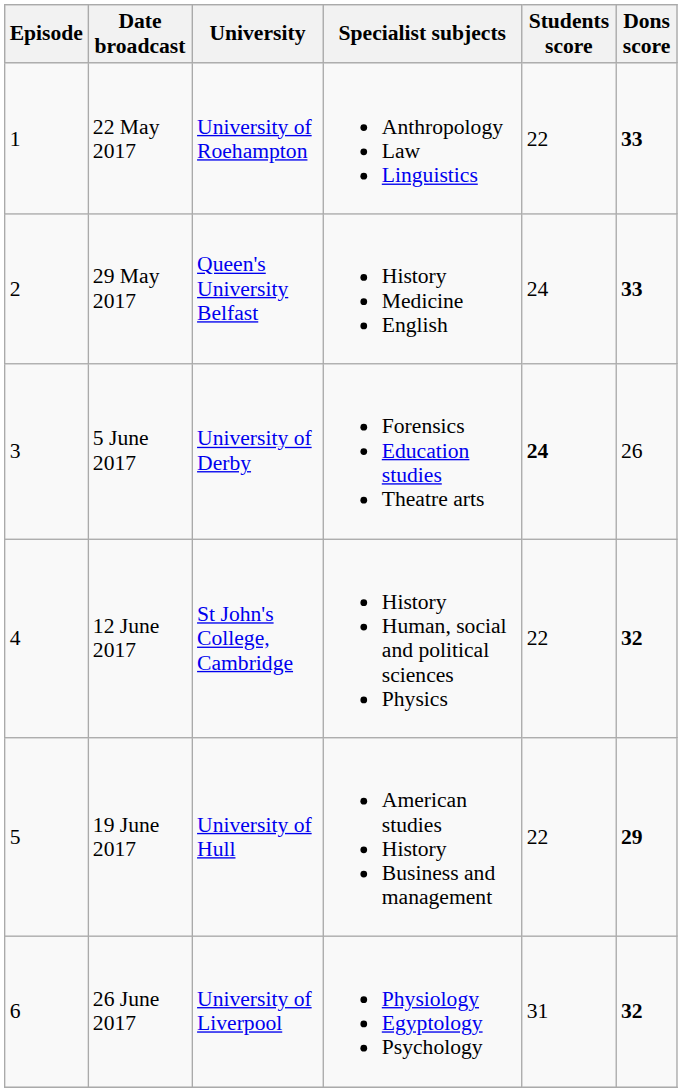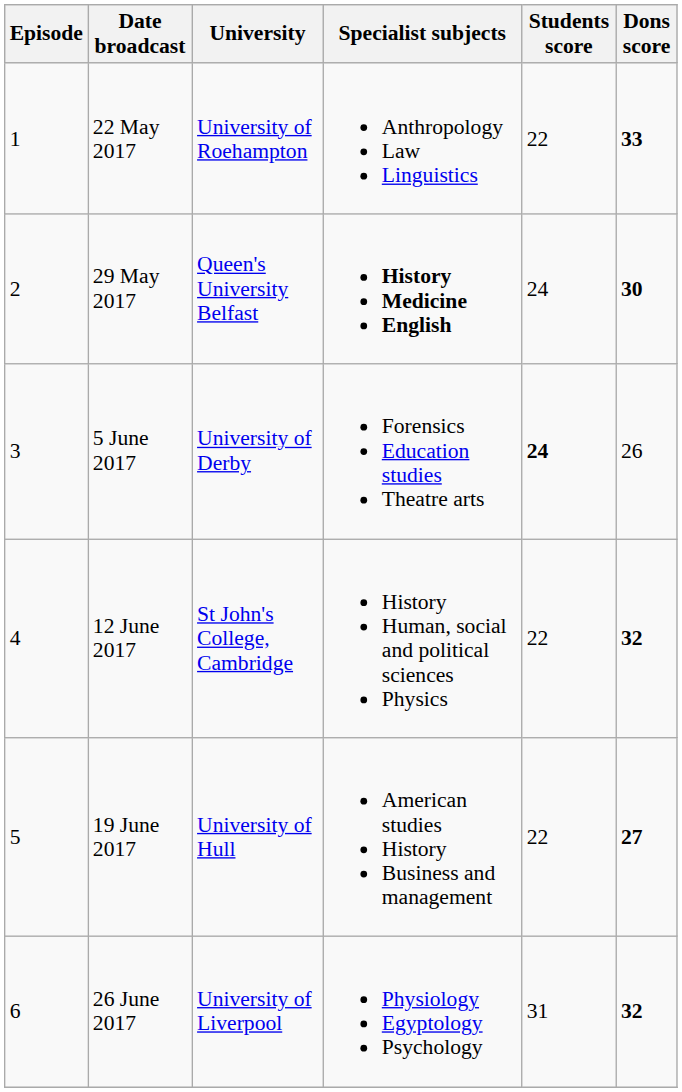 <table class="wikitable" width="80%">
 <tr bgcolor="#cccccc">
 <th>Episode</th>
 <th>Date broadcast</th>
 <th>University</th>
 <th>Specialist subjects</th>
 <th>Students score</th>
 <th>Dons score</th>
 </tr>
 <tr>
 <td>1</td>
 <td>22 May 2017</td>
 <td><a href='#'>University of Roehampton</a></td>
 <td><br><ul><li>Anthropology</li><li>Law</li><li><a href='#'>Linguistics</a></li></ul></td>
 <td>22</td>
 <td><strong>33</strong></td>
 </tr>
 <tr>
 <td>2</td>
 <td>29 May 2017</td>
 <td><a href='#'>Queen's University Belfast</a></td>
-<td><br><ul><li>History</li><li>Medicine</li><li>English</li></ul></td>
+<td><strong><br><ul><li>History</li><li>Medicine</li><li>English</li></ul></strong></td>
 <td>24</td>
-<td><strong>33</strong></td>
+<td><strong>30</strong></td>
 </tr>
 <tr>
 <td>3</td>
 <td>5 June 2017</td>
 <td><a href='#'>University of Derby</a></td>
 <td><br><ul><li>Forensics</li><li><a href='#'>Education studies</a></li><li>Theatre arts</li></ul></td>
 <td><strong>24</strong></td>
 <td>26</td>
 </tr>
 <tr>
 <td>4</td>
 <td>12 June 2017</td>
 <td><a href='#'>St John's College, Cambridge</a></td>
 <td><br><ul><li>History</li><li>Human, social and political sciences</li><li>Physics</li></ul></td>
 <td>22</td>
 <td><strong>32</strong></td>
 </tr>
 <tr>
 <td>5</td>
 <td>19 June 2017</td>
 <td><a href='#'>University of Hull</a></td>
 <td><br><ul><li>American studies</li><li>History</li><li>Business and management</li></ul></td>
 <td>22</td>
-<td><strong>29</strong></td>
+<td><strong>27</strong></td>
 </tr>
 <tr>
 <td>6</td>
 <td>26 June 2017</td>
 <td><a href='#'>University of Liverpool</a></td>
 <td><br><ul><li><a href='#'>Physiology</a></li><li><a href='#'>Egyptology</a></li><li>Psychology</li></ul></td>
 <td>31</td>
 <td><strong>32</strong></td>
 </tr>
 <tr>
 </tr>
 </table>
